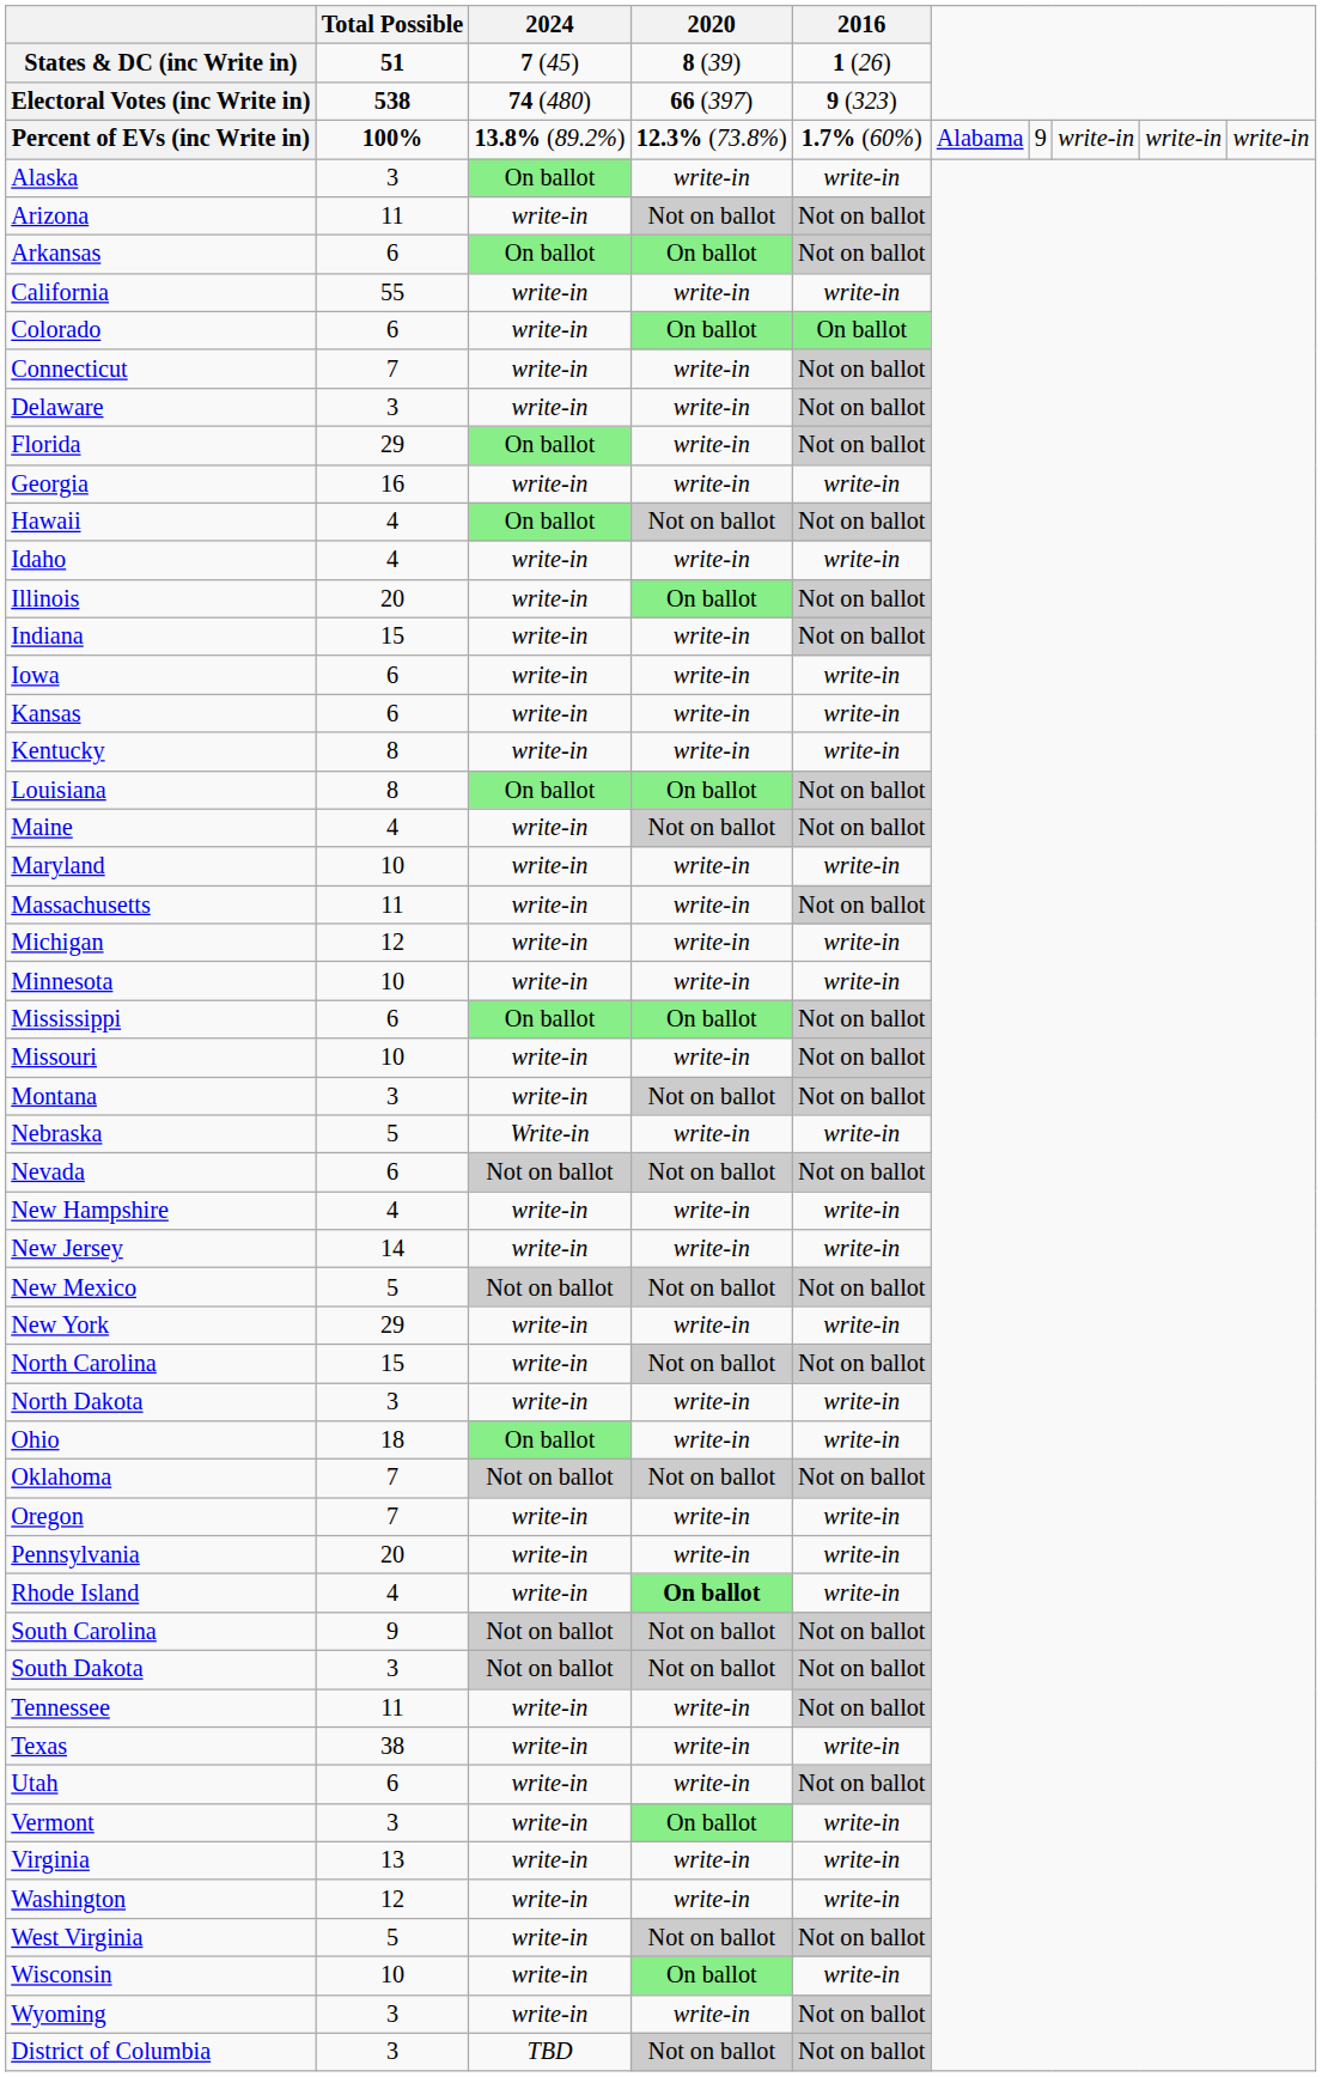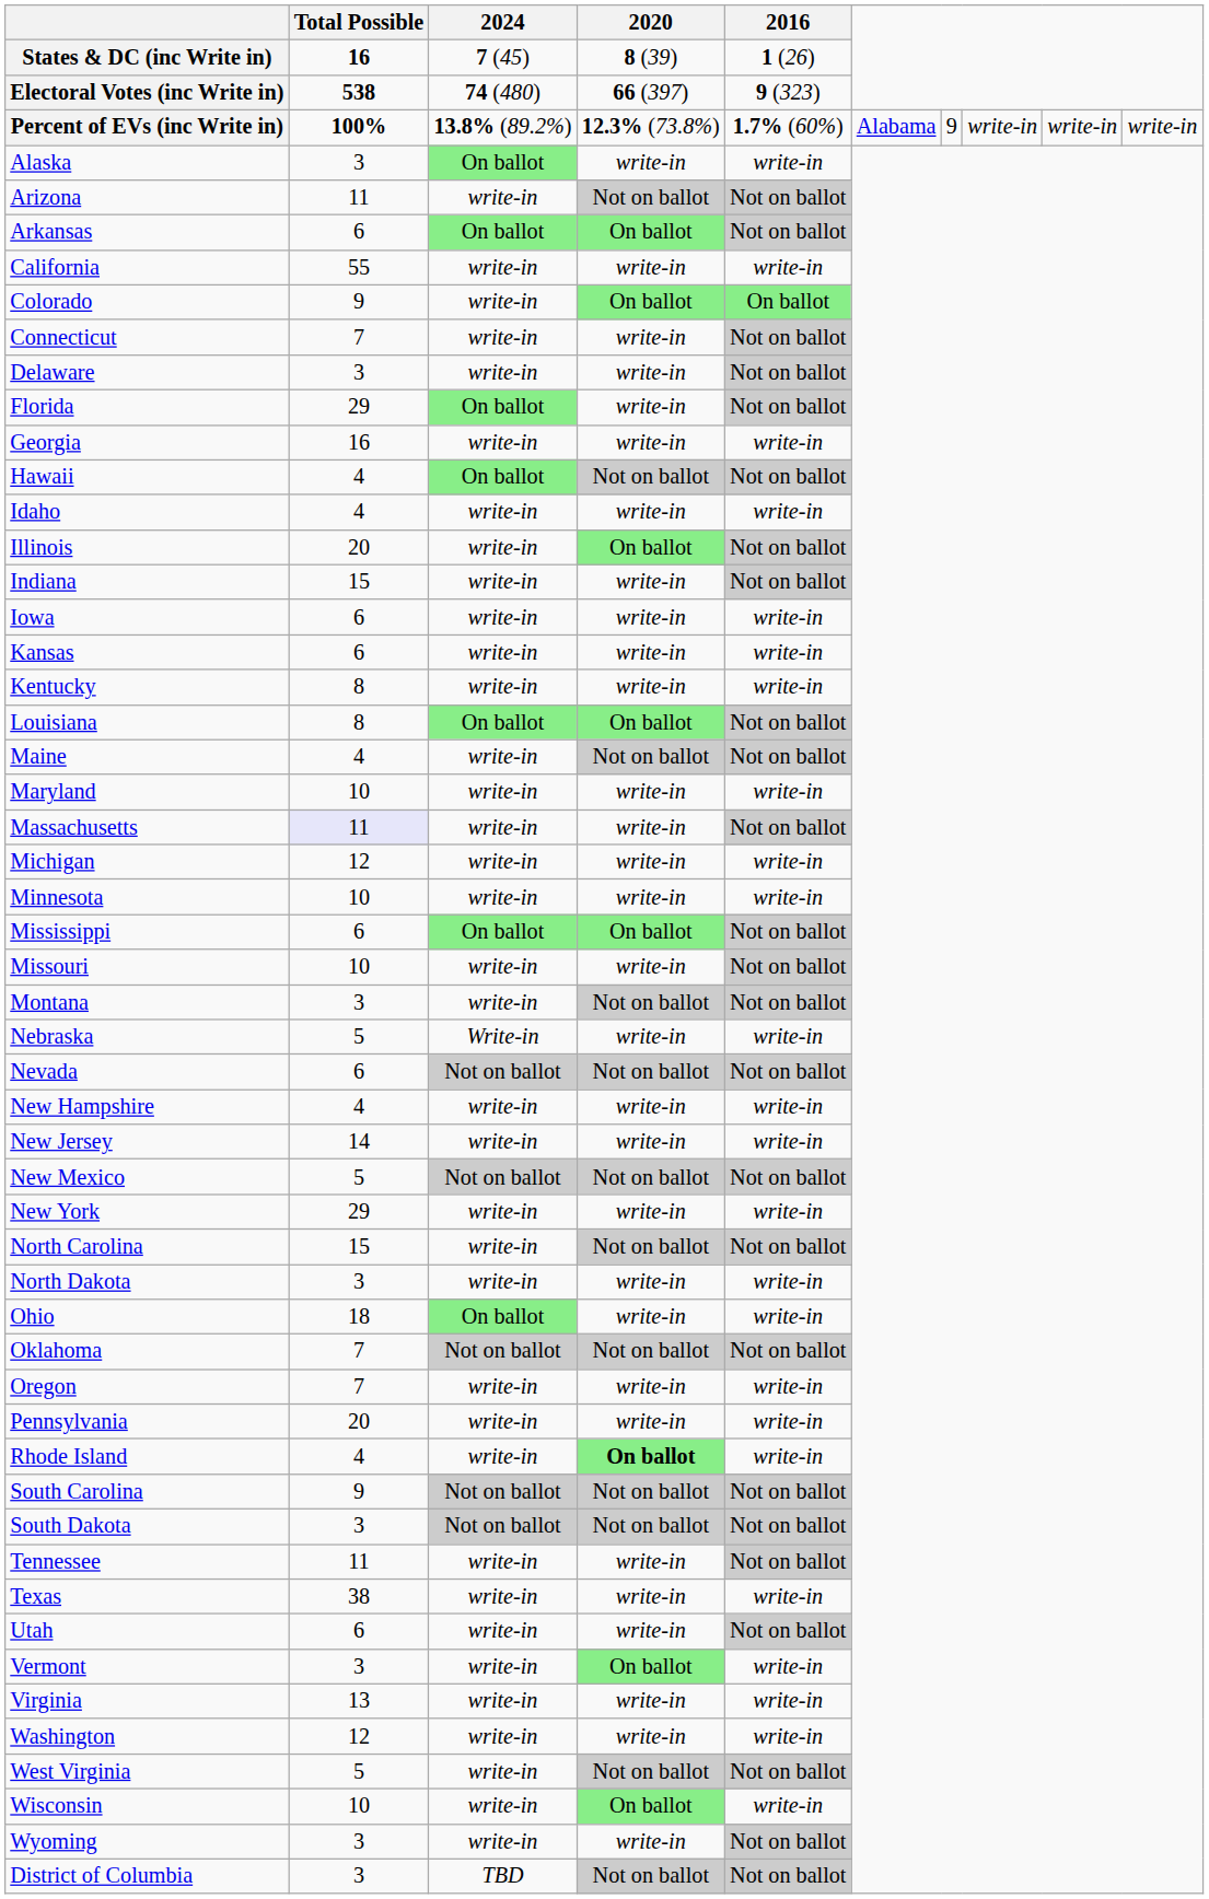 <table class=wikitable>
 <tr>
 <th></th>
 <th style="text-align:center;">Total Possible</th>
 <th style="text-align:center;">2024</th>
 <th style="text-align:center;">2020</th>
 <th style="text-align:center;">2016</th>
 </tr>
 <tr>
 <th>States & DC (inc Write in)</th>
-<td align=center><strong>51</strong></td>
+<td align=center><strong>16</strong></td>
 <td align=center><strong>7</strong> (<em>45</em>)</td>
 <td align=center><strong>8</strong> (<em>39</em>)</td>
 <td align=center><strong>1</strong> (<em>26</em>)</td>
 </tr>
 <tr>
 <th>Electoral Votes (inc Write in)</th>
 <td align=center><strong>538</strong></td>
 <td align=center><strong>74</strong> (<em>480</em>)</td>
 <td align=center><strong>66</strong> (<em>397</em>)</td>
 <td align=center><strong>9</strong> (<em>323</em>)</td>
 </tr>
 <tr>
 <th>Percent of EVs (inc Write in)</th>
 <td align=center><strong>100%</strong></td>
 <td align=center><strong>13.8%</strong> (<em>89.2%</em>)</td>
 <td align=center><strong>12.3%</strong> (<em>73.8%</em>)</td>
 <td align=center><strong>1.7%</strong> (<em>60%</em>)<br></td>
 <td><a href='#'>Alabama</a></td>
 <td align=center>9</td>
 <td align=center><em>write-in</em></td>
 <td align=center><em>write-in</em></td>
 <td align=center><em>write-in</em></td>
 </tr>
 <tr>
 <td><a href='#'>Alaska</a></td>
 <td align=center>3</td>
 <td style="text-align:center; background:#88ee88;">On ballot</td>
 <td align=center><em>write-in</em></td>
 <td align=center><em>write-in</em></td>
 </tr>
 <tr>
 <td><a href='#'>Arizona</a></td>
 <td align=center>11</td>
 <td align=center><em>write-in</em></td>
 <td style="text-align:center; background:#cccccc;">Not on ballot</td>
 <td style="text-align:center; background:#cccccc;">Not on ballot</td>
 </tr>
 <tr>
 <td><a href='#'>Arkansas</a></td>
 <td align=center>6</td>
 <td style="text-align:center; background:#88ee88;">On ballot</td>
 <td style="text-align:center; background:#88ee88;">On ballot</td>
 <td style="text-align:center; background:#cccccc;">Not on ballot</td>
 </tr>
 <tr>
 <td><a href='#'>California</a></td>
 <td align=center>55</td>
 <td align=center><em>write-in</em></td>
 <td align=center><em>write-in</em></td>
 <td align=center><em>write-in</em></td>
 </tr>
 <tr>
 <td><a href='#'>Colorado</a></td>
-<td align=center>6</td>
+<td align=center>9</td>
 <td align=center><em>write-in</em></td>
 <td style="text-align:center; background:#88ee88;">On ballot</td>
 <td style="text-align:center; background:#88ee88;">On ballot</td>
 </tr>
 <tr>
 <td><a href='#'>Connecticut</a></td>
 <td align=center>7</td>
 <td align=center><em>write-in</em></td>
 <td align=center><em>write-in</em></td>
 <td style="text-align:center; background:#cccccc;">Not on ballot</td>
 </tr>
 <tr>
 <td><a href='#'>Delaware</a></td>
 <td align=center>3</td>
 <td align=center><em>write-in</em></td>
 <td align=center><em>write-in</em></td>
 <td style="text-align:center; background:#cccccc;">Not on ballot</td>
 </tr>
 <tr>
 <td><a href='#'>Florida</a></td>
 <td align=center>29</td>
 <td style="text-align:center; background:#88ee88;">On ballot</td>
 <td align=center><em>write-in</em></td>
 <td style="text-align:center; background:#cccccc;">Not on ballot</td>
 </tr>
 <tr>
 <td><a href='#'>Georgia</a></td>
 <td align=center>16</td>
 <td align=center><em>write-in</em></td>
 <td align=center><em>write-in</em></td>
 <td align=center><em>write-in</em></td>
 </tr>
 <tr>
 <td><a href='#'>Hawaii</a></td>
 <td align=center>4</td>
 <td style="text-align:center; background:#88ee88;">On ballot</td>
 <td style="text-align:center; background:#cccccc;">Not on ballot</td>
 <td style="text-align:center; background:#cccccc;">Not on ballot</td>
 </tr>
 <tr>
 <td><a href='#'>Idaho</a></td>
 <td align=center>4</td>
 <td align=center><em>write-in</em></td>
 <td align=center><em>write-in</em></td>
 <td align=center><em>write-in</em></td>
 </tr>
 <tr>
 <td><a href='#'>Illinois</a></td>
 <td align=center>20</td>
 <td align=center><em>write-in</em></td>
 <td style="text-align:center; background:#88ee88;">On ballot</td>
 <td style="text-align:center; background:#cccccc;">Not on ballot</td>
 </tr>
 <tr>
 <td><a href='#'>Indiana</a></td>
 <td align=center>15</td>
 <td align=center><em>write-in</em></td>
 <td align=center><em>write-in</em></td>
 <td style="text-align:center; background:#cccccc;">Not on ballot</td>
 </tr>
 <tr>
 <td><a href='#'>Iowa</a></td>
 <td align=center>6</td>
 <td align=center><em>write-in</em></td>
 <td align=center><em>write-in</em></td>
 <td align=center><em>write-in</em></td>
 </tr>
 <tr>
 <td><a href='#'>Kansas</a></td>
 <td align=center>6</td>
 <td align=center><em>write-in</em></td>
 <td align=center><em>write-in</em></td>
 <td align=center><em>write-in</em></td>
 </tr>
 <tr>
 <td><a href='#'>Kentucky</a></td>
 <td align=center>8</td>
 <td align=center><em>write-in</em></td>
 <td align=center><em>write-in</em></td>
 <td align=center><em>write-in</em></td>
 </tr>
 <tr>
 <td><a href='#'>Louisiana</a></td>
 <td align=center>8</td>
 <td style="text-align:center; background:#88ee88;">On ballot</td>
 <td style="text-align:center; background:#88ee88;">On ballot</td>
 <td style="text-align:center; background:#cccccc;">Not on ballot</td>
 </tr>
 <tr>
 <td><a href='#'>Maine</a></td>
 <td align=center>4</td>
 <td align=center><em>write-in</em></td>
 <td style="text-align:center; background:#cccccc;">Not on ballot</td>
 <td style="text-align:center; background:#cccccc;">Not on ballot</td>
 </tr>
 <tr>
 <td><a href='#'>Maryland</a></td>
 <td align=center>10</td>
 <td align=center><em>write-in</em></td>
 <td align=center><em>write-in</em></td>
 <td align=center><em>write-in</em></td>
 </tr>
 <tr>
 <td><a href='#'>Massachusetts</a></td>
-<td align=center>11</td>
+<td align=center style="background: lavender;">11</td>
 <td align=center><em>write-in</em></td>
 <td align=center><em>write-in</em></td>
 <td style="text-align:center; background:#cccccc;">Not on ballot</td>
 </tr>
 <tr>
 <td><a href='#'>Michigan</a></td>
 <td align=center>12</td>
 <td align=center><em>write-in</em></td>
 <td align=center><em>write-in</em></td>
 <td align=center><em>write-in</em></td>
 </tr>
 <tr>
 <td><a href='#'>Minnesota</a></td>
 <td align=center>10</td>
 <td align=center><em>write-in</em></td>
 <td align=center><em>write-in</em></td>
 <td align=center><em>write-in</em></td>
 </tr>
 <tr>
 <td><a href='#'>Mississippi</a></td>
 <td align=center>6</td>
 <td style="text-align:center; background:#88ee88;">On ballot</td>
 <td style="text-align:center; background:#88ee88;">On ballot</td>
 <td style="text-align:center; background:#cccccc;">Not on ballot</td>
 </tr>
 <tr>
 <td><a href='#'>Missouri</a></td>
 <td align=center>10</td>
 <td align=center><em>write-in</em></td>
 <td align=center><em>write-in</em></td>
 <td style="text-align:center; background:#cccccc;">Not on ballot</td>
 </tr>
 <tr>
 <td><a href='#'>Montana</a></td>
 <td align=center>3</td>
 <td align=center><em>write-in</em></td>
 <td style="text-align:center; background:#cccccc;">Not on ballot</td>
 <td style="text-align:center; background:#cccccc;">Not on ballot</td>
 </tr>
 <tr>
 <td><a href='#'>Nebraska</a></td>
 <td align=center>5</td>
 <td align=center><em>Write-in</em></td>
 <td align=center><em>write-in</em></td>
 <td align=center><em>write-in</em></td>
 </tr>
 <tr>
 <td><a href='#'>Nevada</a></td>
 <td align=center>6</td>
 <td style="text-align:center; background:#cccccc;">Not on ballot</td>
 <td style="text-align:center; background:#cccccc;">Not on ballot</td>
 <td style="text-align:center; background:#cccccc;">Not on ballot</td>
 </tr>
 <tr>
 <td><a href='#'>New Hampshire</a></td>
 <td align=center>4</td>
 <td align=center><em>write-in</em></td>
 <td align=center><em>write-in</em></td>
 <td align=center><em>write-in</em></td>
 </tr>
 <tr>
 <td><a href='#'>New Jersey</a></td>
 <td align=center>14</td>
 <td align=center><em>write-in</em></td>
 <td align=center><em>write-in</em></td>
 <td align=center><em>write-in</em></td>
 </tr>
 <tr>
 <td><a href='#'>New Mexico</a></td>
 <td align=center>5</td>
 <td style="text-align:center; background:#cccccc;">Not on ballot</td>
 <td style="text-align:center; background:#cccccc;">Not on ballot</td>
 <td style="text-align:center; background:#cccccc;">Not on ballot</td>
 </tr>
 <tr>
 <td><a href='#'>New York</a></td>
 <td align=center>29</td>
 <td align=center><em>write-in</em></td>
 <td align=center><em>write-in</em></td>
 <td align=center><em>write-in</em></td>
 </tr>
 <tr>
 <td><a href='#'>North Carolina</a></td>
 <td align=center>15</td>
 <td align=center><em>write-in</em></td>
 <td style="text-align:center; background:#cccccc;">Not on ballot</td>
 <td style="text-align:center; background:#cccccc;">Not on ballot</td>
 </tr>
 <tr>
 <td><a href='#'>North Dakota</a></td>
 <td align=center>3</td>
 <td align=center><em>write-in</em></td>
 <td align=center><em>write-in</em></td>
 <td align=center><em>write-in</em></td>
 </tr>
 <tr>
 <td><a href='#'>Ohio</a></td>
 <td align=center>18</td>
 <td style="text-align:center; background:#88ee88;">On ballot</td>
 <td align=center><em>write-in</em></td>
 <td align=center><em>write-in</em></td>
 </tr>
 <tr>
 <td><a href='#'>Oklahoma</a></td>
 <td align=center>7</td>
 <td style="text-align:center; background:#cccccc;">Not on ballot</td>
 <td style="text-align:center; background:#cccccc;">Not on ballot</td>
 <td style="text-align:center; background:#cccccc;">Not on ballot</td>
 </tr>
 <tr>
 <td><a href='#'>Oregon</a></td>
 <td align=center>7</td>
 <td align=center><em>write-in</em></td>
 <td align=center><em>write-in</em></td>
 <td align=center><em>write-in</em></td>
 </tr>
 <tr>
 <td><a href='#'>Pennsylvania</a></td>
 <td align=center>20</td>
 <td align=center><em>write-in</em></td>
 <td align=center><em>write-in</em></td>
 <td align=center><em>write-in</em></td>
 </tr>
 <tr>
 <td><a href='#'>Rhode Island</a></td>
 <td align=center>4</td>
 <td align=center><em>write-in</em></td>
 <td style="text-align:center; background:#88ee88;"><strong>On ballot</strong></td>
 <td align=center><em>write-in</em></td>
 </tr>
 <tr>
 <td><a href='#'>South Carolina</a></td>
 <td align=center>9</td>
 <td style="text-align:center; background:#cccccc;">Not on ballot</td>
 <td style="text-align:center; background:#cccccc;">Not on ballot</td>
 <td style="text-align:center; background:#cccccc;">Not on ballot</td>
 </tr>
 <tr>
 <td><a href='#'>South Dakota</a></td>
 <td align=center>3</td>
 <td style="text-align:center; background:#cccccc;">Not on ballot</td>
 <td style="text-align:center; background:#cccccc;">Not on ballot</td>
 <td style="text-align:center; background:#cccccc;">Not on ballot</td>
 </tr>
 <tr>
 <td><a href='#'>Tennessee</a></td>
 <td align=center>11</td>
 <td align=center><em>write-in</em></td>
 <td align=center><em>write-in</em></td>
 <td style="text-align:center; background:#cccccc;">Not on ballot</td>
 </tr>
 <tr>
 <td><a href='#'>Texas</a></td>
 <td align=center>38</td>
 <td align=center><em>write-in</em></td>
 <td align=center><em>write-in</em></td>
 <td align=center><em>write-in</em></td>
 </tr>
 <tr>
 <td><a href='#'>Utah</a></td>
 <td align=center>6</td>
 <td align=center><em>write-in</em></td>
 <td align=center><em>write-in</em></td>
 <td style="text-align:center; background:#cccccc;">Not on ballot</td>
 </tr>
 <tr>
 <td><a href='#'>Vermont</a></td>
 <td align=center>3</td>
 <td align=center><em>write-in</em></td>
 <td style="text-align:center; background:#88ee88;">On ballot</td>
 <td align=center><em>write-in</em></td>
 </tr>
 <tr>
 <td><a href='#'>Virginia</a></td>
 <td align=center>13</td>
 <td align=center><em>write-in</em></td>
 <td align=center><em>write-in</em></td>
 <td align=center><em>write-in</em></td>
 </tr>
 <tr>
 <td><a href='#'>Washington</a></td>
 <td align=center>12</td>
 <td align=center><em>write-in</em></td>
 <td align=center><em>write-in</em></td>
 <td align=center><em>write-in</em></td>
 </tr>
 <tr>
 <td><a href='#'>West Virginia</a></td>
 <td align=center>5</td>
 <td align=center><em>write-in</em></td>
 <td style="text-align:center; background:#cccccc;">Not on ballot</td>
 <td style="text-align:center; background:#cccccc;">Not on ballot</td>
 </tr>
 <tr>
 <td><a href='#'>Wisconsin</a></td>
 <td align=center>10</td>
 <td align=center><em>write-in</em></td>
 <td style="text-align:center; background:#88ee88;">On ballot</td>
 <td align=center><em>write-in</em></td>
 </tr>
 <tr>
 <td><a href='#'>Wyoming</a></td>
 <td align=center>3</td>
 <td align=center><em>write-in</em></td>
 <td align=center><em>write-in</em></td>
 <td style="text-align:center; background:#cccccc;">Not on ballot</td>
 </tr>
 <tr>
 <td><a href='#'>District of Columbia</a></td>
 <td align=center>3</td>
 <td align=center><em>TBD</em></td>
 <td style="text-align:center; background:#cccccc;">Not on ballot</td>
 <td style="text-align:center; background:#cccccc;">Not on ballot</td>
 </tr>
 </table>
